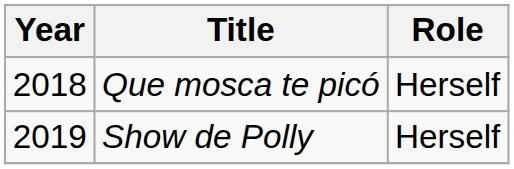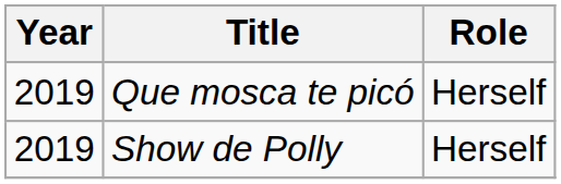 <table class="wikitable sortable">
 <tr>
 <th>Year</th>
 <th>Title</th>
 <th>Role</th>
 </tr>
 <tr>
-<td>2018</td>
+<td>2019</td>
 <td><em>Que mosca te picó</em></td>
 <td>Herself</td>
 </tr>
 <tr>
 <td>2019</td>
 <td><em>Show de Polly</em></td>
 <td>Herself</td>
 </tr>
 <tr>
 </tr>
 </table>
